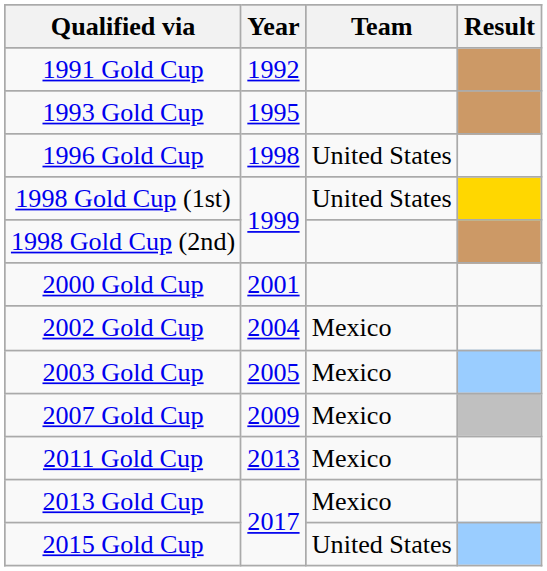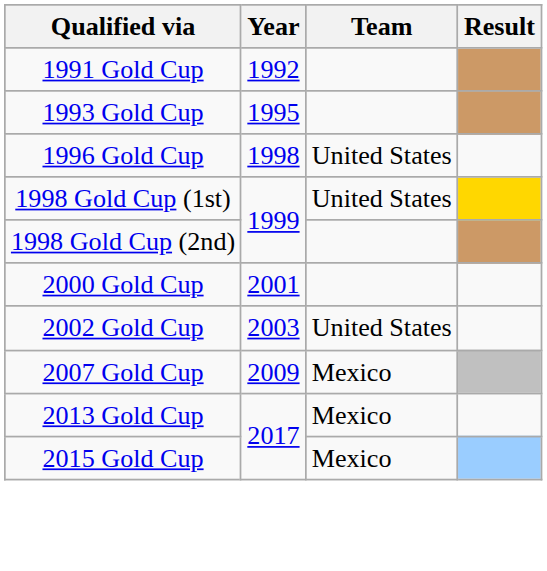 <table class="wikitable sortable" style="font-size:95%; text-align:center" text-align:left"|>
 <tr>
 <th>Qualified via</th>
 <th>Year</th>
 <th>Team</th>
 <th>Result</th>
 </tr>
 <tr>
 <td><a href='#'>1991 Gold Cup</a></td>
 <td><a href='#'>1992</a></td>
 <td align=left></td>
 <td style="background:#c96;"></td>
 </tr>
 <tr>
 <td><a href='#'>1993 Gold Cup</a></td>
 <td><a href='#'>1995</a></td>
 <td align=left></td>
 <td style="background:#c96;"></td>
 </tr>
 <tr>
 <td><a href='#'>1996 Gold Cup</a></td>
 <td><a href='#'>1998</a></td>
 <td align=left> United States</td>
 <td></td>
 </tr>
 <tr>
 <td><a href='#'>1998 Gold Cup</a> (1st)</td>
 <td rowspan="2"><a href='#'>1999</a></td>
 <td align=left> United States</td>
 <td bgcolor=gold></td>
 </tr>
 <tr>
 <td><a href='#'>1998 Gold Cup</a> (2nd)</td>
 <td align=left></td>
 <td style="background:#c96;"></td>
 </tr>
 <tr>
 <td><a href='#'>2000 Gold Cup</a></td>
 <td><a href='#'>2001</a></td>
 <td align=left></td>
 <td></td>
 </tr>
 <tr>
 <td><a href='#'>2002 Gold Cup</a></td>
-<td><a href='#'>2004</a></td>
-<td align=left> Mexico</td>
+<td><a href='#'>2003</a></td>
+<td align=left> United States</td>
 <td></td>
-</tr>
-<tr>
-<td><a href='#'>2003 Gold Cup</a></td>
-<td><a href='#'>2005</a></td>
-<td align=left> Mexico</td>
-<td style="background:#9acdff;"></td>
 </tr>
 <tr>
 <td><a href='#'>2007 Gold Cup</a></td>
 <td><a href='#'>2009</a></td>
 <td align=left> Mexico</td>
 <td bgcolor=silver></td>
-</tr>
-<tr>
-<td><a href='#'>2011 Gold Cup</a></td>
-<td><a href='#'>2013</a></td>
-<td align=left> Mexico</td>
-<td></td>
 </tr>
 <tr>
 <td><a href='#'>2013 Gold Cup</a></td>
 <td rowspan="2"><a href='#'>2017</a></td>
 <td align=left> Mexico</td>
 <td></td>
 </tr>
 <tr>
 <td><a href='#'>2015 Gold Cup</a></td>
-<td align=left> United States</td>
+<td align=left> Mexico</td>
 <td style="background:#9acdff;"></td>
 </tr>
 </table>
